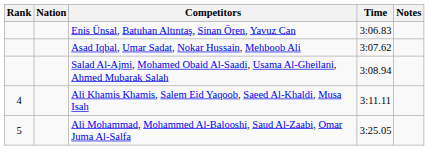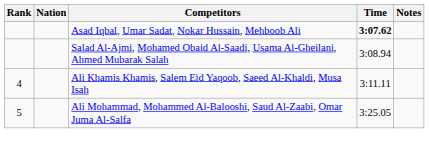 <table class="wikitable sortable" style="text-align:center; font-size:95%">
 <tr>
 <th>Rank</th>
 <th>Nation</th>
 <th>Competitors</th>
 <th>Time</th>
 <th>Notes</th>
 </tr>
 <tr>
 <td></td>
 <td align=left></td>
-<td align=left><a href='#'>Enis Ünsal</a>, <a href='#'>Batuhan Altıntaş</a>, <a href='#'>Sinan Ören</a>, <a href='#'>Yavuz Can</a></td>
-<td>3:06.83</td>
-<td></td>
-</tr>
-<tr>
-<td></td>
-<td align=left></td>
 <td align=left><a href='#'>Asad Iqbal</a>, <a href='#'>Umar Sadat</a>, <a href='#'>Nokar Hussain</a>, <a href='#'>Mehboob Ali</a></td>
-<td>3:07.62</td>
+<td><strong>3:07.62</strong></td>
 <td></td>
 </tr>
 <tr>
 <td></td>
 <td align=left></td>
 <td align=left><a href='#'>Salad Al-Ajmi</a>, <a href='#'>Mohamed Obaid Al-Saadi</a>, <a href='#'>Usama Al-Gheilani</a>, <a href='#'>Ahmed Mubarak Salah</a></td>
 <td>3:08.94</td>
 <td></td>
 </tr>
 <tr>
 <td>4</td>
 <td align=left></td>
 <td align=left><a href='#'>Ali Khamis Khamis</a>, <a href='#'>Salem Eid Yaqoob</a>, <a href='#'>Saeed Al-Khaldi</a>, <a href='#'>Musa Isah</a></td>
 <td>3:11.11</td>
 <td></td>
 </tr>
 <tr>
 <td>5</td>
 <td align=left></td>
 <td align=left><a href='#'>Ali Mohammad</a>, <a href='#'>Mohammed Al-Balooshi</a>, <a href='#'>Saud Al-Zaabi</a>, <a href='#'>Omar Juma Al-Salfa</a></td>
 <td>3:25.05</td>
 <td></td>
 </tr>
 </table>
